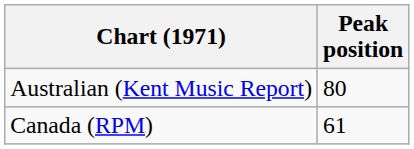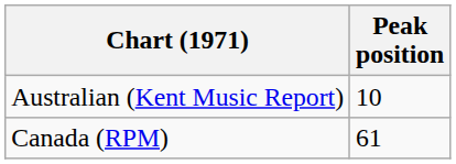 <table class="wikitable sortable plainrowheaders">
 <tr>
 <th scope="col">Chart (1971)</th>
 <th scope="col">Peak<br>position</th>
 </tr>
 <tr>
 <td>Australian (<a href='#'>Kent Music Report</a>)</td>
-<td>80</td>
+<td>10</td>
 </tr>
 <tr>
 <td>Canada (<a href='#'>RPM</a>)</td>
 <td>61</td>
 </tr>
 </table>
